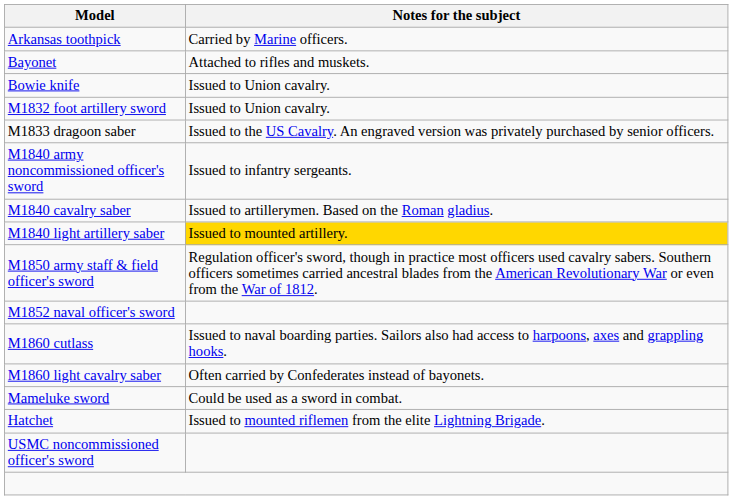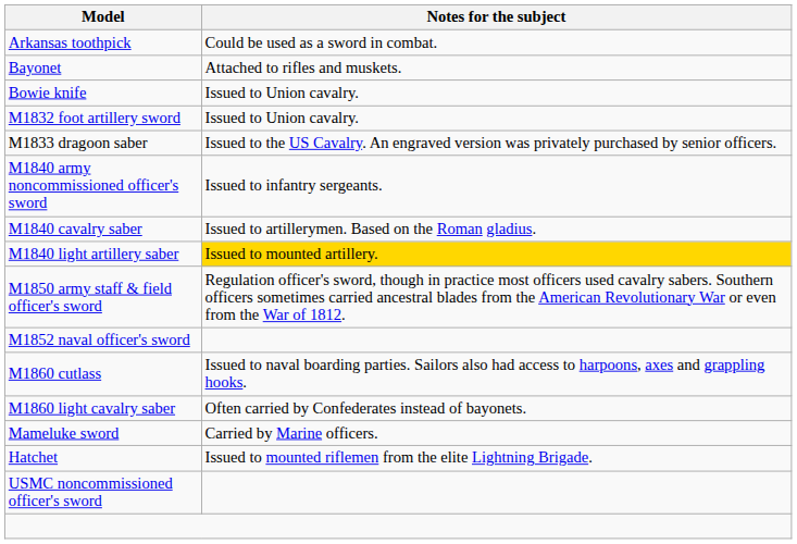 <table class="wikitable" style="width:90%;">
 <tr>
 <th style="width:25%;">Model</th>
 <th>Notes for the subject</th>
 </tr>
 <tr>
 <td><a href='#'>Arkansas toothpick</a></td>
-<td>Carried by <a href='#'>Marine</a> officers.</td>
+<td>Could be used as a sword in combat.</td>
 </tr>
 <tr>
 <td><a href='#'>Bayonet</a></td>
 <td>Attached to rifles and muskets.</td>
 </tr>
 <tr>
 <td><a href='#'>Bowie knife</a></td>
 <td>Issued to Union cavalry.</td>
 </tr>
 <tr>
 <td><a href='#'>M1832 foot artillery sword</a></td>
 <td>Issued to Union cavalry.</td>
 </tr>
 <tr>
 <td>M1833 dragoon saber</td>
 <td>Issued to the <a href='#'>US Cavalry</a>. An engraved version was privately purchased by senior officers.</td>
 </tr>
 <tr>
 <td><a href='#'>M1840 army noncommissioned officer's sword</a></td>
 <td>Issued to infantry sergeants.</td>
 </tr>
 <tr>
 <td><a href='#'>M1840 cavalry saber</a></td>
 <td>Issued to artillerymen. Based on the <a href='#'>Roman</a> <a href='#'>gladius</a>.</td>
 </tr>
 <tr>
 <td><a href='#'>M1840 light artillery saber</a></td>
 <td style="background: gold;">Issued to mounted artillery.</td>
 </tr>
 <tr>
 <td><a href='#'>M1850 army staff & field officer's sword</a></td>
 <td>Regulation officer's sword, though in practice most officers used cavalry sabers. Southern officers sometimes carried ancestral blades from the <a href='#'>American Revolutionary War</a> or even from the <a href='#'>War of 1812</a>.</td>
 </tr>
 <tr>
 <td><a href='#'>M1852 naval officer's sword</a></td>
 <td></td>
 </tr>
 <tr>
 <td><a href='#'>M1860 cutlass</a></td>
 <td>Issued to naval boarding parties. Sailors also had access to <a href='#'>harpoons</a>, <a href='#'>axes</a> and <a href='#'>grappling hooks</a>.</td>
 </tr>
 <tr>
 <td><a href='#'>M1860 light cavalry saber</a></td>
 <td>Often carried by Confederates instead of bayonets.</td>
 </tr>
 <tr>
 <td><a href='#'>Mameluke sword</a></td>
-<td>Could be used as a sword in combat.</td>
+<td>Carried by <a href='#'>Marine</a> officers.</td>
 </tr>
 <tr>
 <td><a href='#'>Hatchet</a></td>
 <td>Issued to <a href='#'>mounted riflemen</a> from the elite <a href='#'>Lightning Brigade</a>.</td>
 </tr>
 <tr>
 <td><a href='#'>USMC noncommissioned officer's sword</a></td>
 <td></td>
 </tr>
 <tr>
 <td colspan="5" style="text-align:center;"><br></td>
 </tr>
 </table>
